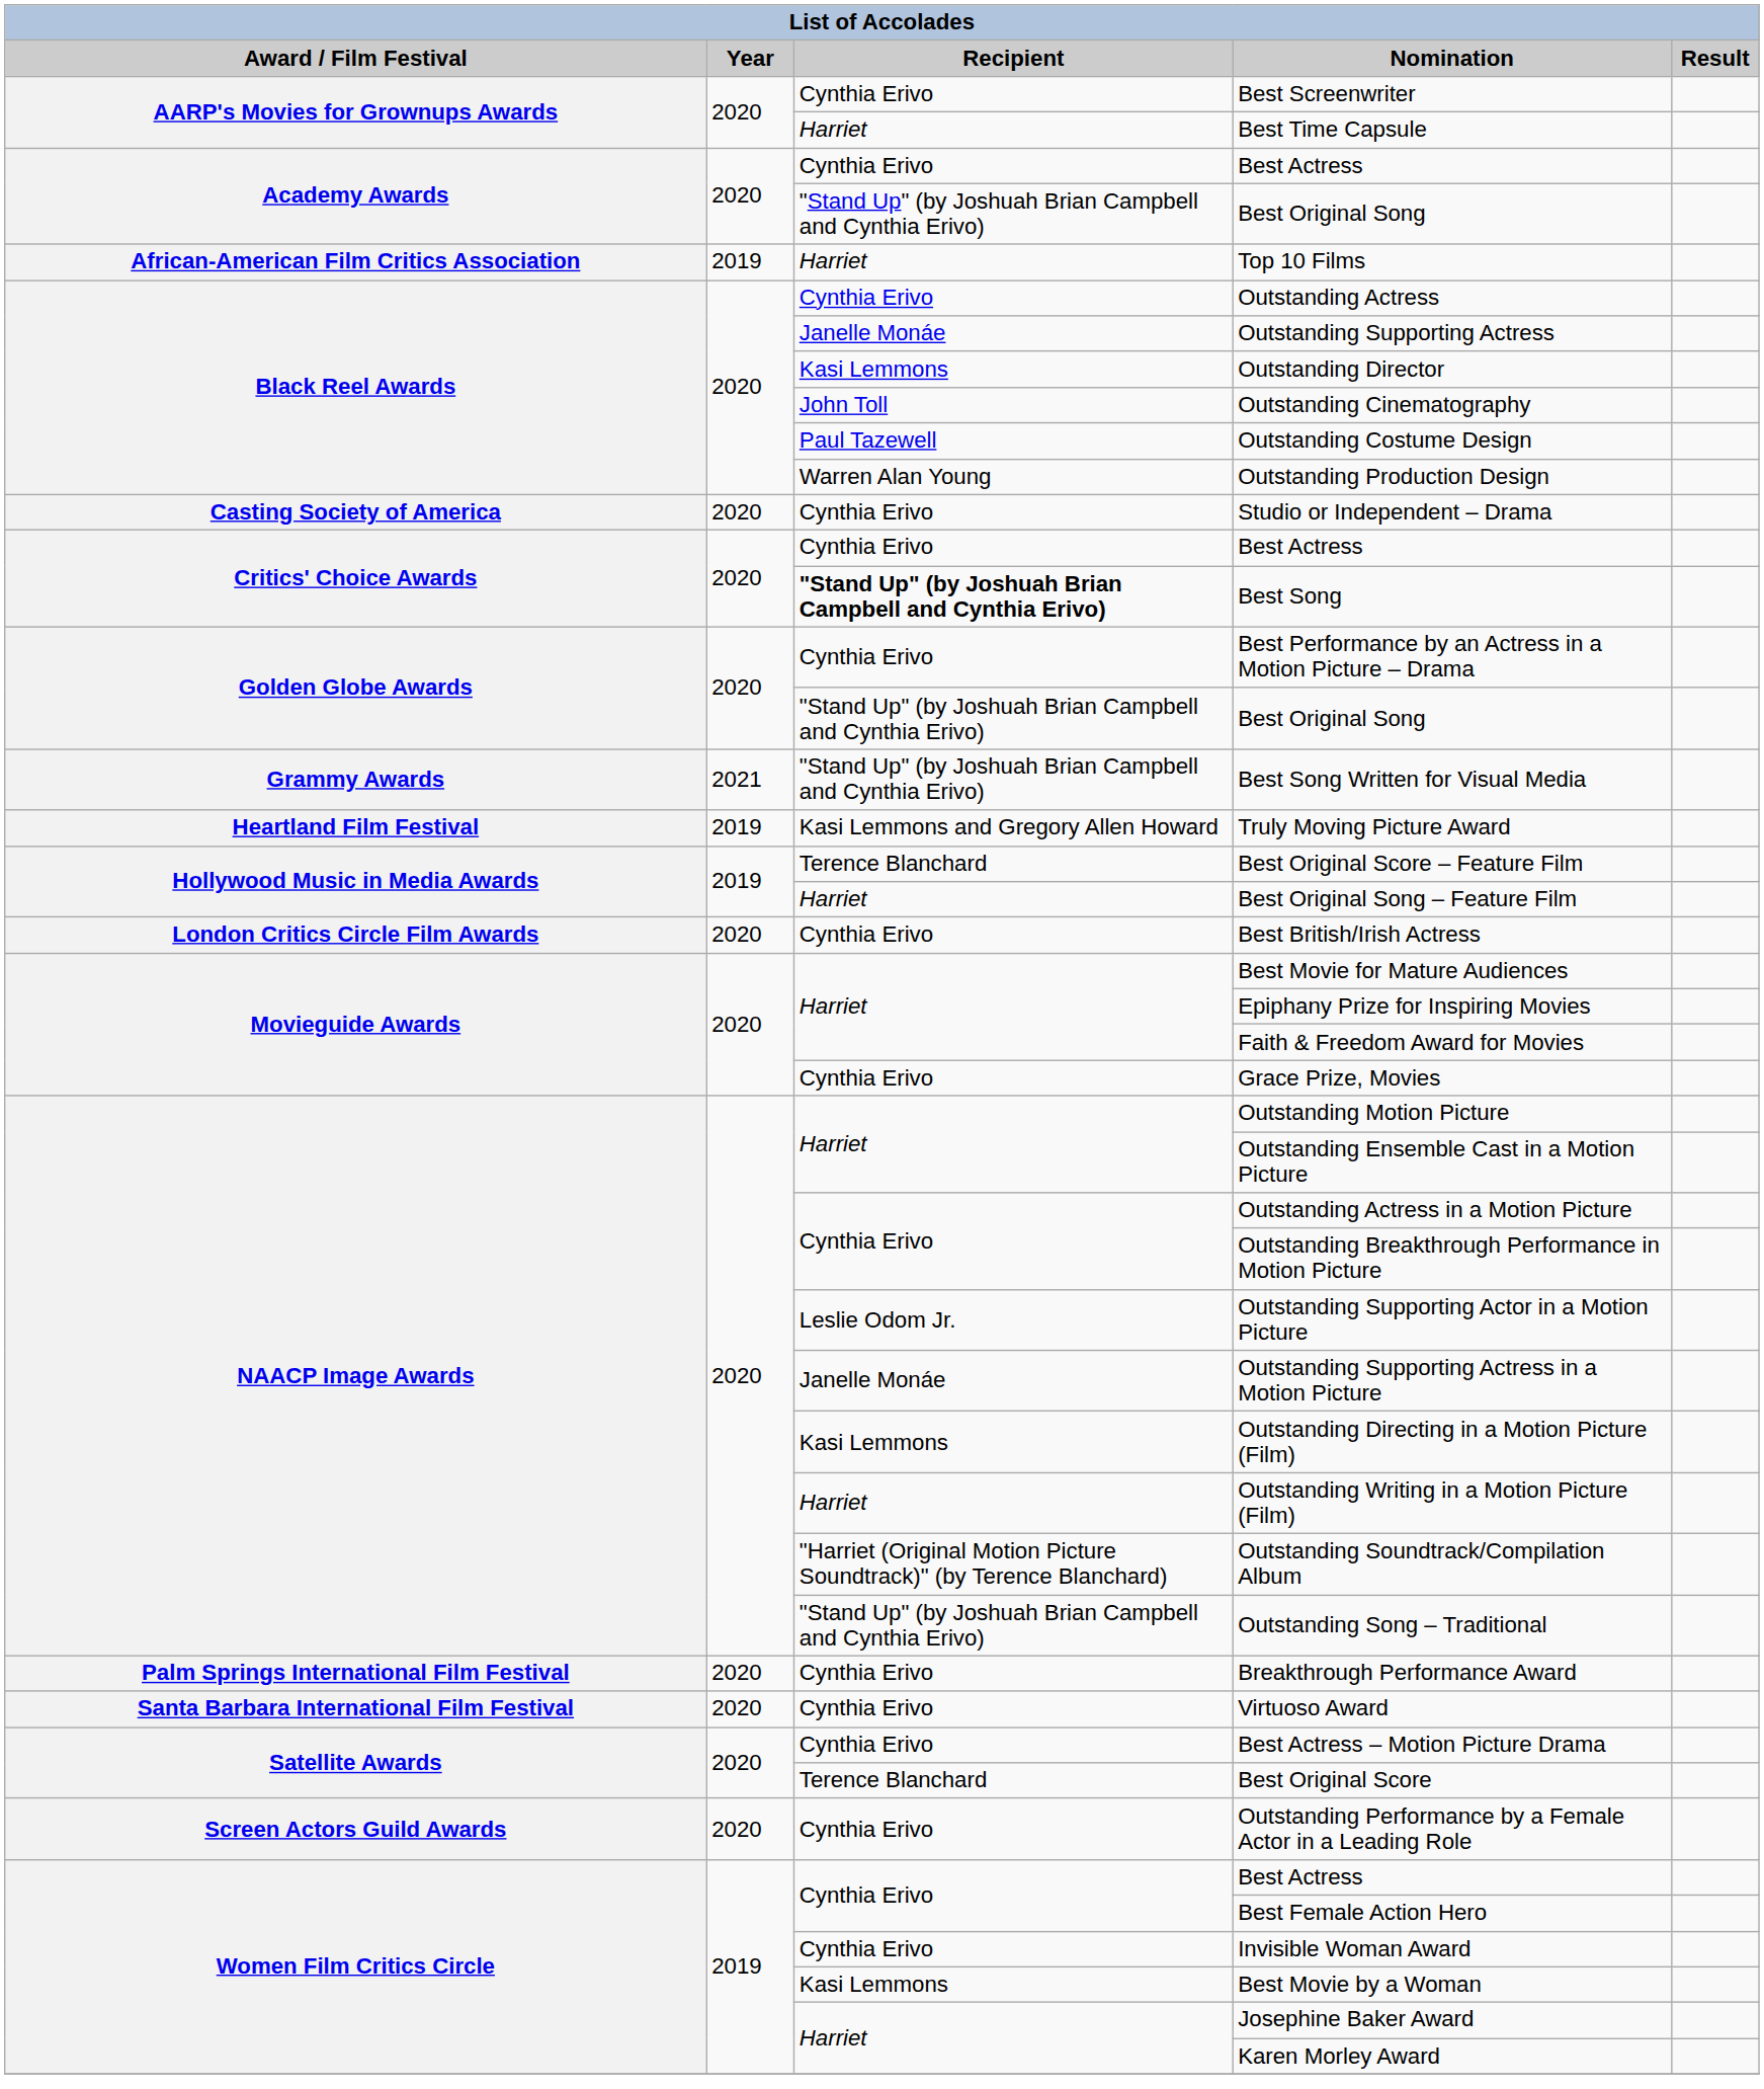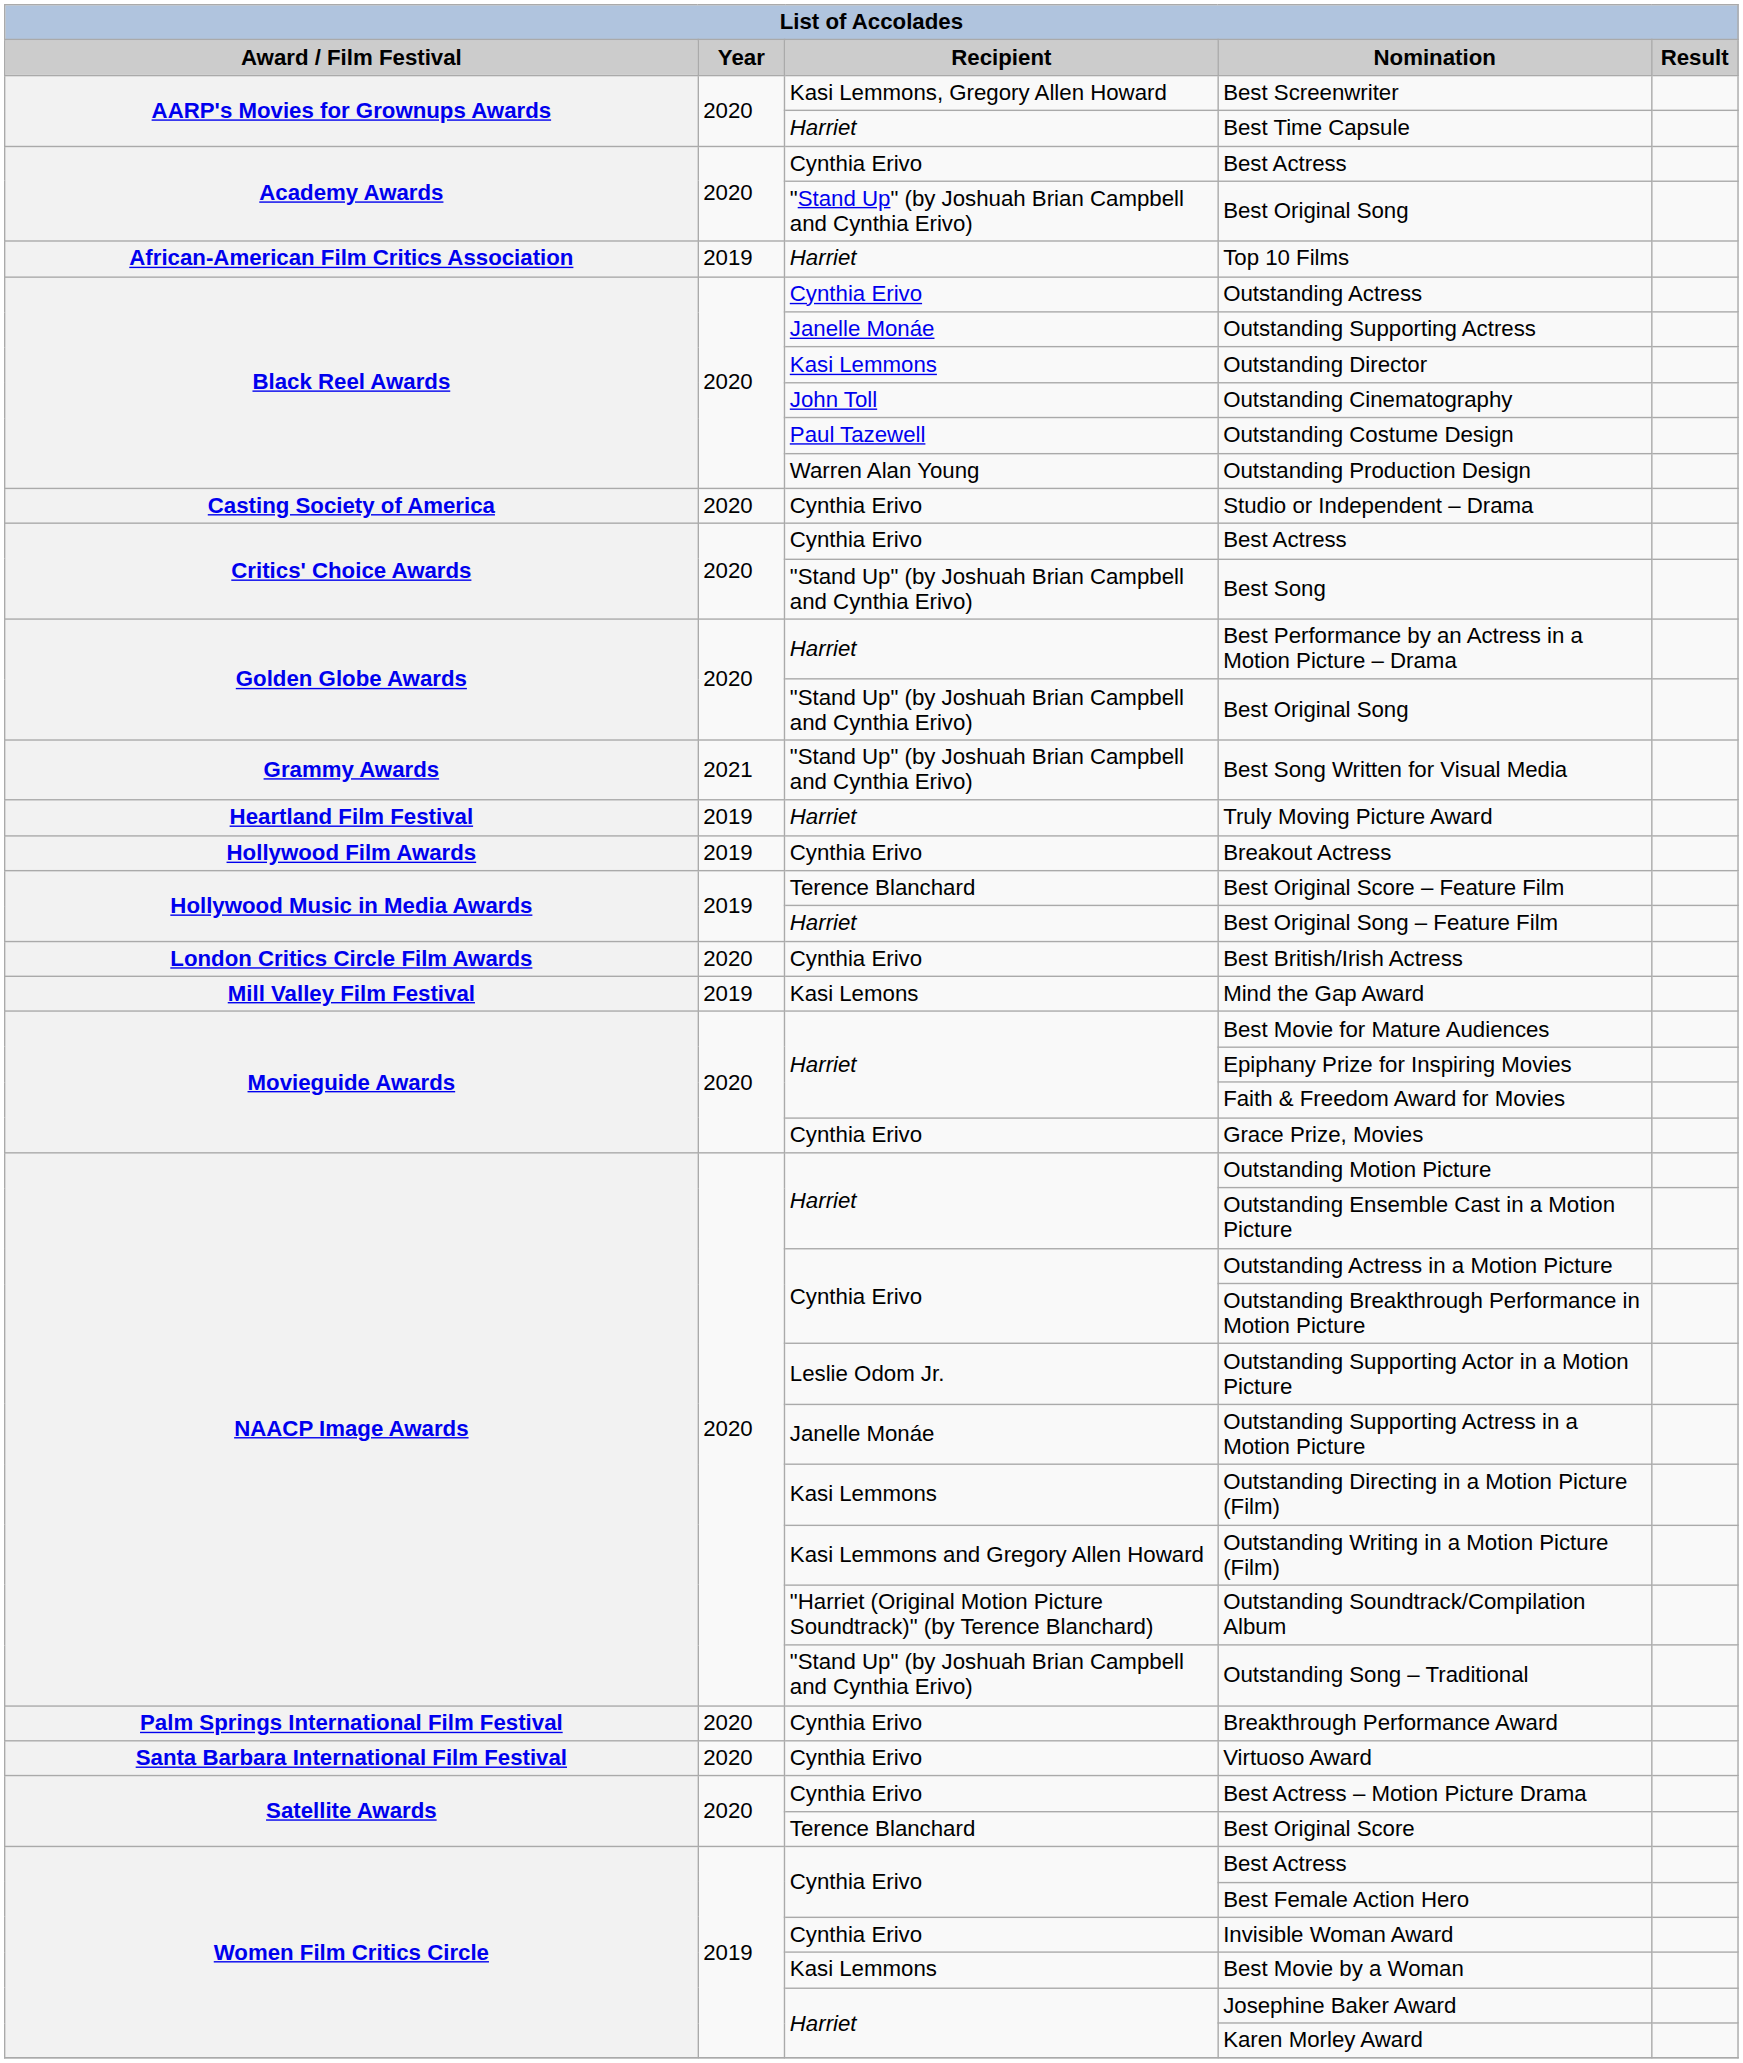 <table class="wikitable">
 <tr style="text-align:center;">
 <th colspan="5" style="background:#B0C4DE;">List of Accolades</th>
 </tr>
 <tr style="text-align:center;">
 <th style="background:#ccc; width:40%;">Award / Film Festival</th>
 <th style="background:#ccc; width:5%;">Year</th>
 <th style="background:#ccc; width:25%;">Recipient</th>
 <th style="background:#ccc; width:25%;">Nomination</th>
 <th style="background:#ccc; width:15%;">Result</th>
 </tr>
 <tr>
 <th rowspan="2"><a href='#'>AARP's Movies for Grownups Awards</a></th>
 <td rowspan="2">2020</td>
-<td>Cynthia Erivo</td>
+<td>Kasi Lemmons, Gregory Allen Howard</td>
 <td>Best Screenwriter</td>
 <td></td>
 </tr>
 <tr>
 <td rowspan="1"><em>Harriet</em></td>
 <td>Best Time Capsule</td>
 <td></td>
 </tr>
 <tr>
 <th rowspan="2"><a href='#'>Academy Awards</a></th>
 <td rowspan="2">2020</td>
 <td>Cynthia Erivo</td>
 <td>Best Actress</td>
 <td></td>
 </tr>
 <tr>
 <td>"<a href='#'>Stand Up</a>" (by Joshuah Brian Campbell and Cynthia Erivo)</td>
 <td>Best Original Song</td>
 <td></td>
 </tr>
 <tr>
 <th rowspan="1"><a href='#'>African-American Film Critics Association</a></th>
 <td rowspan="1">2019</td>
 <td><em>Harriet</em></td>
 <td>Top 10 Films</td>
 <td></td>
 </tr>
 <tr>
 <th rowspan="6"><a href='#'>Black Reel Awards</a></th>
 <td rowspan="6">2020</td>
 <td><a href='#'>Cynthia Erivo</a></td>
 <td>Outstanding Actress</td>
 <td></td>
 </tr>
 <tr>
 <td><a href='#'>Janelle Monáe</a></td>
 <td>Outstanding Supporting Actress</td>
 <td></td>
 </tr>
 <tr>
 <td><a href='#'>Kasi Lemmons</a></td>
 <td>Outstanding Director</td>
 <td></td>
 </tr>
 <tr>
 <td><a href='#'>John Toll</a></td>
 <td>Outstanding Cinematography</td>
 <td></td>
 </tr>
 <tr>
 <td><a href='#'>Paul Tazewell</a></td>
 <td>Outstanding Costume Design</td>
 <td></td>
 </tr>
 <tr>
 <td>Warren Alan Young</td>
 <td>Outstanding Production Design</td>
 <td></td>
 </tr>
 <tr>
 <th><a href='#'>Casting Society of America</a></th>
 <td>2020</td>
 <td>Cynthia Erivo</td>
 <td>Studio or Independent – Drama</td>
 <td></td>
 </tr>
 <tr>
 <th rowspan="2"><a href='#'>Critics' Choice Awards</a></th>
 <td rowspan="2">2020</td>
 <td>Cynthia Erivo</td>
 <td>Best Actress</td>
 <td></td>
 </tr>
 <tr>
-<td><strong>"Stand Up" (by Joshuah Brian Campbell and Cynthia Erivo)</strong></td>
+<td>"Stand Up" (by Joshuah Brian Campbell and Cynthia Erivo)</td>
 <td>Best Song</td>
 <td></td>
 </tr>
 <tr>
 <th rowspan="2"><a href='#'>Golden Globe Awards</a></th>
 <td rowspan="2">2020</td>
-<td>Cynthia Erivo</td>
+<td><em>Harriet</em></td>
 <td>Best Performance by an Actress in a Motion Picture – Drama</td>
 <td></td>
 </tr>
 <tr>
 <td>"Stand Up" (by Joshuah Brian Campbell and Cynthia Erivo)</td>
 <td>Best Original Song</td>
 <td></td>
 </tr>
 <tr>
 <th rowspan="1"><a href='#'>Grammy Awards</a></th>
 <td rowspan="1">2021</td>
 <td>"Stand Up" (by Joshuah Brian Campbell and Cynthia Erivo)</td>
 <td>Best Song Written for Visual Media</td>
 <td></td>
 </tr>
 <tr>
 <th rowspan="1"><a href='#'>Heartland Film Festival</a></th>
 <td rowspan="1">2019</td>
-<td>Kasi Lemmons and Gregory Allen Howard</td>
+<td><em>Harriet</em></td>
 <td>Truly Moving Picture Award</td>
+<td></td>
+</tr>
+<tr>
+<th rowspan="1"><a href='#'>Hollywood Film Awards</a></th>
+<td rowspan="1">2019</td>
+<td>Cynthia Erivo</td>
+<td>Breakout Actress</td>
 <td></td>
 </tr>
 <tr>
 <th rowspan="2"><a href='#'>Hollywood Music in Media Awards</a></th>
 <td rowspan="2">2019</td>
 <td>Terence Blanchard</td>
 <td>Best Original Score – Feature Film</td>
 <td></td>
 </tr>
 <tr>
 <td><em>Harriet</em></td>
 <td>Best Original Song – Feature Film</td>
 <td></td>
 </tr>
 <tr>
 <th rowspan="1"><a href='#'>London Critics Circle Film Awards</a></th>
 <td rowspan="1">2020</td>
 <td>Cynthia Erivo</td>
 <td>Best British/Irish Actress</td>
+<td></td>
+</tr>
+<tr>
+<th rowspan="1"><a href='#'>Mill Valley Film Festival</a></th>
+<td rowspan="1">2019</td>
+<td>Kasi Lemons</td>
+<td>Mind the Gap Award</td>
 <td></td>
 </tr>
 <tr>
 <th rowspan="4"><a href='#'>Movieguide Awards</a></th>
 <td rowspan="4">2020</td>
 <td rowspan=3><em>Harriet</em></td>
 <td>Best Movie for Mature Audiences</td>
 <td></td>
 </tr>
 <tr>
 <td>Epiphany Prize for Inspiring Movies</td>
 <td></td>
 </tr>
 <tr>
 <td>Faith & Freedom Award for Movies</td>
 <td></td>
 </tr>
 <tr>
 <td>Cynthia Erivo</td>
 <td>Grace Prize, Movies</td>
 <td></td>
 </tr>
 <tr>
 <th rowspan="10"><a href='#'>NAACP Image Awards</a></th>
 <td rowspan="10">2020</td>
 <td rowspan="2"><em>Harriet</em></td>
 <td>Outstanding Motion Picture</td>
 <td></td>
 </tr>
 <tr>
 <td>Outstanding Ensemble Cast in a Motion Picture</td>
 <td></td>
 </tr>
 <tr>
 <td rowspan="2">Cynthia Erivo</td>
 <td>Outstanding Actress in a Motion Picture</td>
 <td></td>
 </tr>
 <tr>
 <td>Outstanding Breakthrough Performance in Motion Picture</td>
 <td></td>
 </tr>
 <tr>
 <td>Leslie Odom Jr.</td>
 <td>Outstanding Supporting Actor in a Motion Picture</td>
 <td></td>
 </tr>
 <tr>
 <td>Janelle Monáe</td>
 <td>Outstanding Supporting Actress in a Motion Picture</td>
 <td></td>
 </tr>
 <tr>
 <td>Kasi Lemmons</td>
 <td>Outstanding Directing in a Motion Picture (Film)</td>
 <td></td>
 </tr>
 <tr>
-<td><em>Harriet</em></td>
+<td>Kasi Lemmons and Gregory Allen Howard</td>
 <td>Outstanding Writing in a Motion Picture (Film)</td>
 <td></td>
 </tr>
 <tr>
 <td>"Harriet (Original Motion Picture Soundtrack)" (by Terence Blanchard)</td>
 <td>Outstanding Soundtrack/Compilation Album</td>
 <td></td>
 </tr>
 <tr>
 <td>"Stand Up" (by Joshuah Brian Campbell and Cynthia Erivo)</td>
 <td>Outstanding Song – Traditional</td>
 <td></td>
 </tr>
 <tr>
 <th rowspan="1"><a href='#'>Palm Springs International Film Festival</a></th>
 <td rowspan="1">2020</td>
 <td>Cynthia Erivo</td>
 <td>Breakthrough Performance Award</td>
 <td></td>
 </tr>
 <tr>
 <th rowspan="1"><a href='#'>Santa Barbara International Film Festival</a></th>
 <td rowspan="1">2020</td>
 <td>Cynthia Erivo</td>
 <td>Virtuoso Award</td>
 <td></td>
 </tr>
 <tr>
 <th rowspan="2"><a href='#'>Satellite Awards</a></th>
 <td rowspan="2">2020</td>
 <td>Cynthia Erivo</td>
 <td>Best Actress – Motion Picture Drama</td>
 <td></td>
 </tr>
 <tr>
 <td>Terence Blanchard</td>
 <td>Best Original Score</td>
 <td></td>
 </tr>
 <tr>
-<th rowspan="1"><a href='#'>Screen Actors Guild Awards</a></th>
-<td rowspan="1">2020</td>
-<td>Cynthia Erivo</td>
-<td>Outstanding Performance by a Female Actor in a Leading Role</td>
-<td></td>
-</tr>
-<tr>
 <th rowspan="6" scope="row"><a href='#'>Women Film Critics Circle</a></th>
 <td rowspan="6">2019</td>
 <td rowspan="2">Cynthia Erivo</td>
 <td>Best Actress</td>
 <td></td>
 </tr>
 <tr>
 <td>Best Female Action Hero</td>
 <td></td>
 </tr>
 <tr>
 <td>Cynthia Erivo</td>
 <td>Invisible Woman Award</td>
 <td></td>
 </tr>
 <tr>
 <td>Kasi Lemmons</td>
 <td>Best Movie by a Woman</td>
 <td></td>
 </tr>
 <tr>
 <td rowspan="2"><em>Harriet</em></td>
 <td>Josephine Baker Award</td>
 <td></td>
 </tr>
 <tr>
 <td>Karen Morley Award</td>
 <td></td>
 </tr>
 <tr>
 </tr>
 </table>
